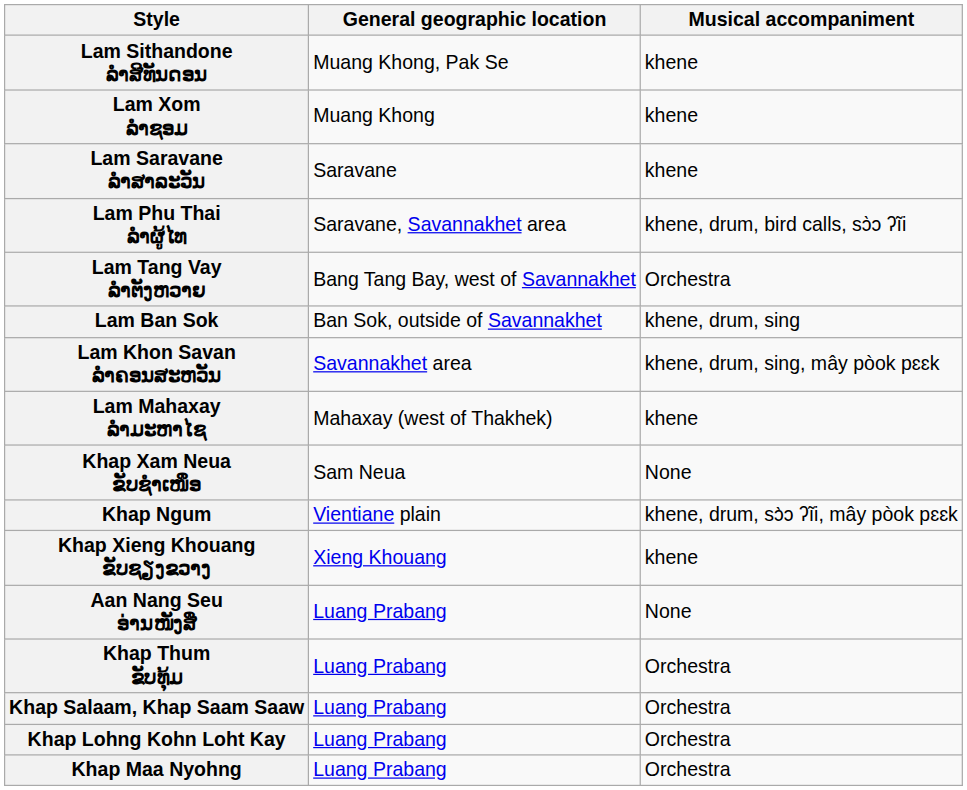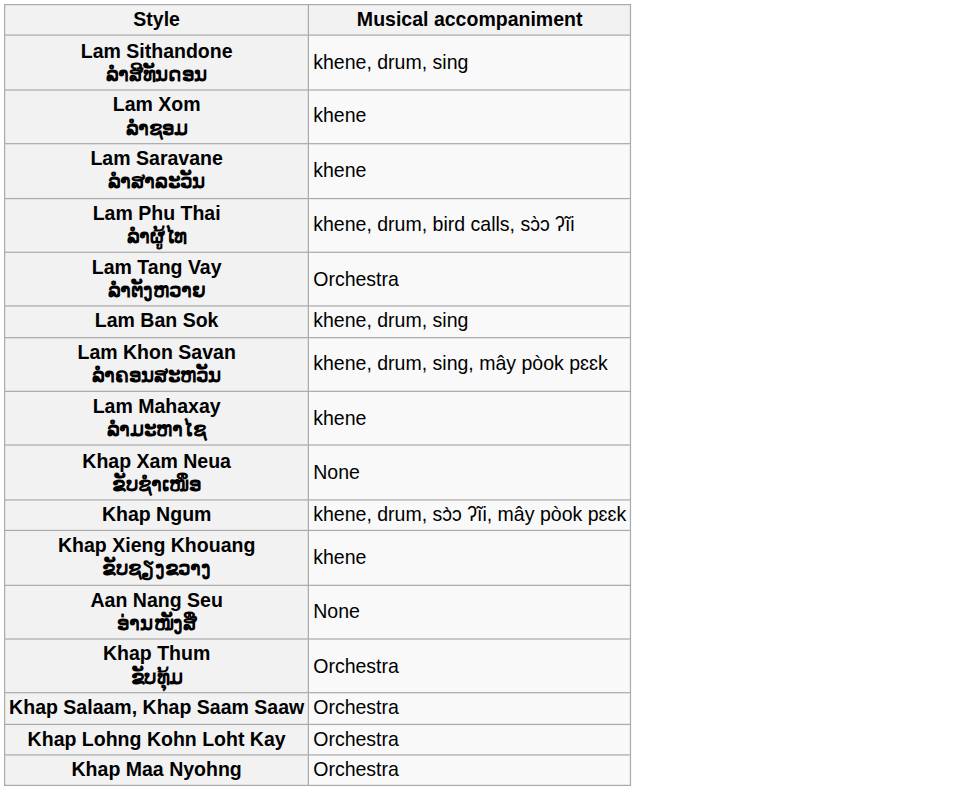 <table class="wikitable">
 <tr>
 <th c=01>Style</th>
-<th c=02>General geographic location</th>
 <th c=03>Musical accompaniment</th>
 </tr>
 <tr>
 <th c=01>Lam Sithandone<br>ລຳສີທັນດອນ</th>
-<td c=02>Muang Khong, Pak Se</td>
-<td c=03>khene</td>
+<td c=03>khene, drum, sing</td>
 </tr>
 <tr>
 <th c=01>Lam Xom<br>ລຳຊອມ</th>
-<td c=02>Muang Khong</td>
 <td c=03>khene</td>
 </tr>
 <tr>
 <th c=01>Lam Saravane<br>ລຳສາລະວັນ</th>
-<td c=02>Saravane</td>
 <td c=03>khene</td>
 </tr>
 <tr>
 <th c=01>Lam Phu Thai<br>ລຳຜູ້ໄທ</th>
-<td c=02>Saravane, <a href='#'>Savannakhet</a> area</td>
 <td c=03>khene, drum, bird calls, sɔ̀ɔ ʔĩi</td>
 </tr>
 <tr>
 <th c=01>Lam Tang Vay<br>ລຳຕັງຫວາຍ</th>
-<td c=02>Bang Tang Bay, west of <a href='#'>Savannakhet</a></td>
 <td c=03>Orchestra</td>
 </tr>
 <tr>
 <th c=01>Lam Ban Sok</th>
-<td c=02>Ban Sok, outside of <a href='#'>Savannakhet</a></td>
 <td c=03>khene, drum, sing</td>
 </tr>
 <tr>
 <th c=01>Lam Khon Savan<br>ລຳຄອນສະຫວັນ</th>
-<td c=02><a href='#'>Savannakhet</a> area</td>
 <td c=03>khene, drum, sing, mây pòok pɛɛk</td>
 </tr>
 <tr>
 <th c=01>Lam Mahaxay<br>ລຳມະຫາໄຊ</th>
-<td c=02>Mahaxay (west of Thakhek)</td>
 <td c=03>khene</td>
 </tr>
 <tr>
 <th c=01>Khap Xam Neua<br>ຂັບຊຳເໜຶອ</th>
-<td c=02>Sam Neua</td>
 <td c=03>None</td>
 </tr>
 <tr>
 <th c=01>Khap Ngum</th>
-<td c=02><a href='#'>Vientiane</a> plain</td>
 <td c=03>khene, drum, sɔ̀ɔ ʔĩi, mây pòok pɛɛk</td>
 </tr>
 <tr>
 <th c=01>Khap Xieng Khouang<br>ຂັບຊຽງຂວາງ</th>
-<td c=02><a href='#'>Xieng Khouang</a></td>
 <td c=03>khene</td>
 </tr>
 <tr>
 <th c=01>Aan Nang Seu<br>ອ່ານໜັງສື</th>
-<td c=02><a href='#'>Luang Prabang</a></td>
 <td c=03>None</td>
 </tr>
 <tr>
 <th c=01>Khap Thum<br>ຂັບທຸ້ມ</th>
-<td c=02><a href='#'>Luang Prabang</a></td>
 <td c=03>Orchestra</td>
 </tr>
 <tr>
 <th c=01>Khap Salaam, Khap Saam Saaw</th>
-<td c=02><a href='#'>Luang Prabang</a></td>
 <td c=03>Orchestra</td>
 </tr>
 <tr>
 <th c=01>Khap Lohng Kohn Loht Kay</th>
-<td c=02><a href='#'>Luang Prabang</a></td>
 <td c=03>Orchestra</td>
 </tr>
 <tr>
 <th c=01>Khap Maa Nyohng</th>
-<td c=02><a href='#'>Luang Prabang</a></td>
 <td c=03>Orchestra</td>
 </tr>
 </table>
